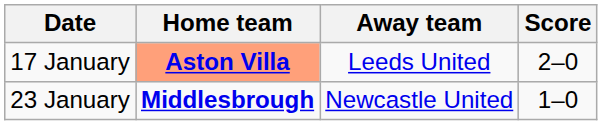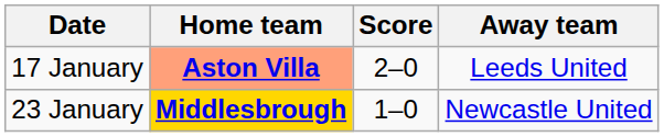 <table class="wikitable" style="text-align: center">
 <tr>
 <th>Date</th>
 <th>Home team</th>
+<th>Score</th>
 <th>Away team</th>
-<th>Score</th>
 </tr>
 <tr>
 <td>17 January</td>
 <td style="background: lightsalmon;"><strong><a href='#'>Aston Villa</a></strong></td>
+<td>2–0</td>
 <td><a href='#'>Leeds United</a></td>
-<td>2–0</td>
 </tr>
 <tr>
 <td>23 January</td>
-<td><strong><a href='#'>Middlesbrough</a></strong></td>
+<td style="background: gold;"><strong><a href='#'>Middlesbrough</a></strong></td>
+<td>1–0</td>
 <td><a href='#'>Newcastle United</a></td>
-<td>1–0</td>
 </tr>
 </table>
